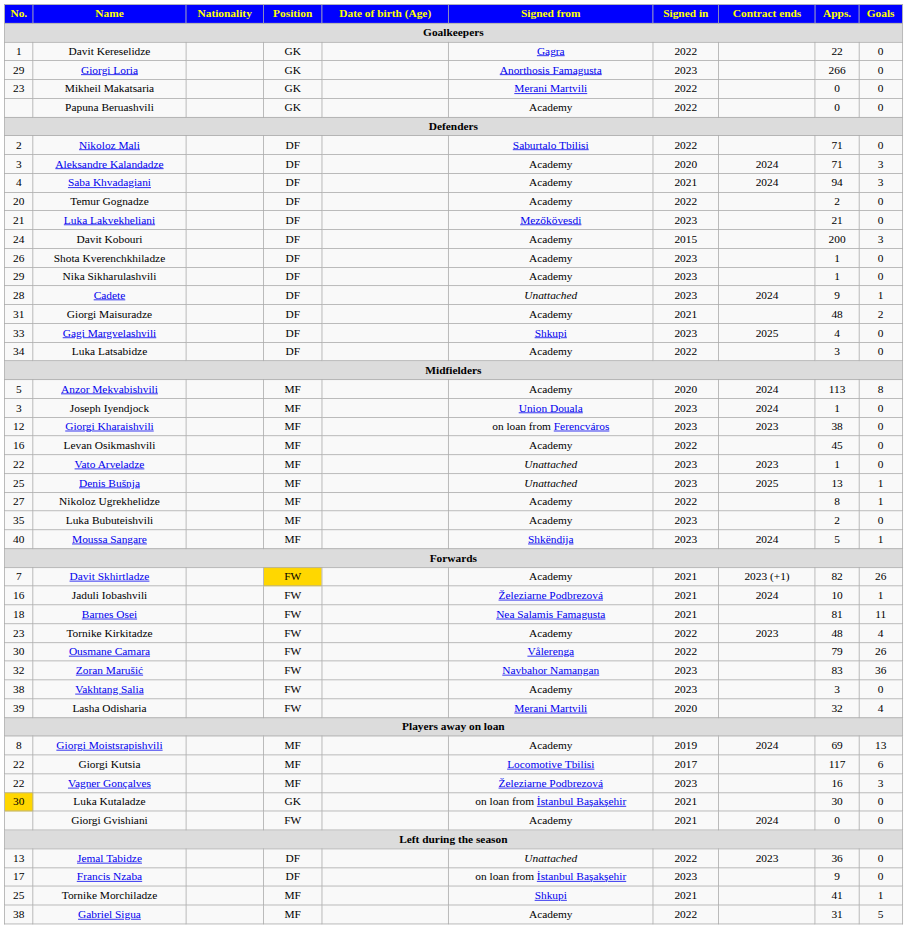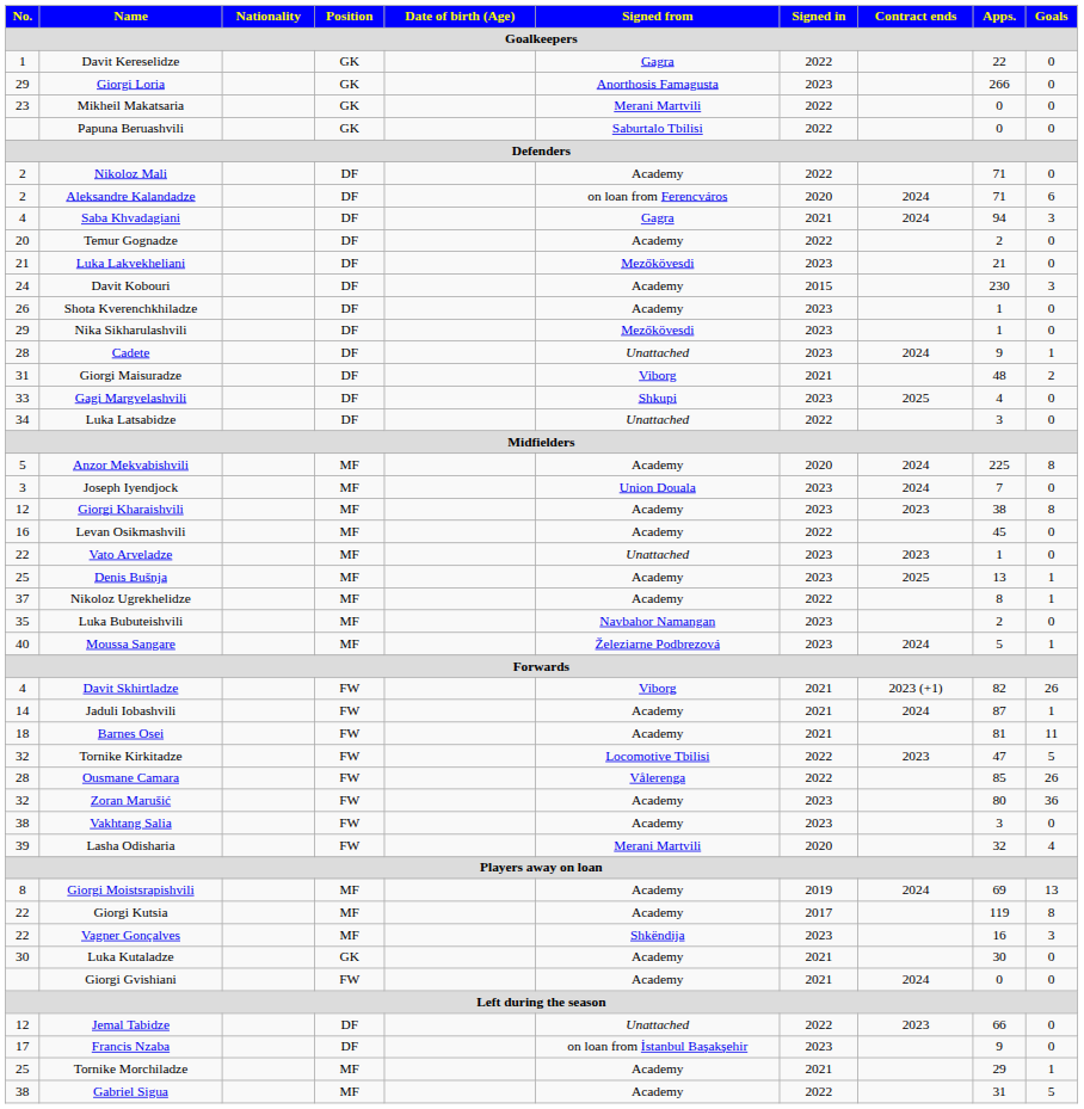 <table class="wikitable" style="text-align:center; font-size:90%; width:90%;">
 <tr>
 <th style="background:#0000FF; color:#ffff00; text-align:center;">No.</th>
 <th style="background:#0000FF; color:#ffff00; text-align:center;">Name</th>
 <th style="background:#0000FF; color:#ffff00; text-align:center;">Nationality</th>
 <th style="background:#0000FF; color:#ffff00; text-align:center;">Position</th>
 <th style="background:#0000FF; color:#ffff00; text-align:center;">Date of birth (Age)</th>
 <th style="background:#0000FF; color:#ffff00; text-align:center;">Signed from</th>
 <th style="background:#0000FF; color:#ffff00; text-align:center;">Signed in</th>
 <th style="background:#0000FF; color:#ffff00; text-align:center;">Contract ends</th>
 <th style="background:#0000FF; color:#ffff00; text-align:center;">Apps.</th>
 <th style="background:#0000FF; color:#ffff00; text-align:center;">Goals</th>
 </tr>
 <tr>
 <th colspan="11" style="background:#dcdcdc; text-align:center;">Goalkeepers</th>
 </tr>
 <tr>
 <td>1</td>
 <td>Davit Kereselidze</td>
 <td></td>
 <td>GK</td>
 <td></td>
 <td><a href='#'>Gagra</a></td>
 <td>2022</td>
 <td></td>
 <td>22</td>
 <td>0</td>
 </tr>
 <tr>
 <td>29</td>
 <td><a href='#'>Giorgi Loria</a></td>
 <td></td>
 <td>GK</td>
 <td></td>
 <td><a href='#'>Anorthosis Famagusta</a></td>
 <td>2023</td>
 <td></td>
 <td>266</td>
 <td>0</td>
 </tr>
 <tr>
 <td>23</td>
 <td>Mikheil Makatsaria</td>
 <td></td>
 <td>GK</td>
 <td></td>
 <td><a href='#'>Merani Martvili</a></td>
 <td>2022</td>
 <td></td>
 <td>0</td>
 <td>0</td>
 </tr>
 <tr>
 <td></td>
 <td>Papuna Beruashvili</td>
 <td></td>
 <td>GK</td>
 <td></td>
-<td>Academy</td>
+<td><a href='#'>Saburtalo Tbilisi</a></td>
 <td>2022</td>
 <td></td>
 <td>0</td>
 <td>0</td>
 </tr>
 <tr>
 <th colspan="11" style="background:#dcdcdc; text-align:center;">Defenders</th>
 </tr>
 <tr>
 <td>2</td>
 <td><a href='#'>Nikoloz Mali</a></td>
 <td></td>
 <td>DF</td>
 <td></td>
-<td><a href='#'>Saburtalo Tbilisi</a></td>
+<td>Academy</td>
 <td>2022</td>
 <td></td>
 <td>71</td>
 <td>0</td>
 </tr>
 <tr>
-<td>3</td>
+<td>2</td>
 <td><a href='#'>Aleksandre Kalandadze</a></td>
 <td></td>
 <td>DF</td>
 <td></td>
-<td>Academy</td>
+<td>on loan from <a href='#'>Ferencváros</a></td>
 <td>2020</td>
 <td>2024</td>
 <td>71</td>
-<td>3</td>
+<td>6</td>
 </tr>
 <tr>
 <td>4</td>
 <td><a href='#'>Saba Khvadagiani</a></td>
 <td></td>
 <td>DF</td>
 <td></td>
-<td>Academy</td>
+<td><a href='#'>Gagra</a></td>
 <td>2021</td>
 <td>2024</td>
 <td>94</td>
 <td>3</td>
 </tr>
 <tr>
 <td>20</td>
 <td>Temur Gognadze</td>
 <td></td>
 <td>DF</td>
 <td></td>
 <td>Academy</td>
 <td>2022</td>
 <td></td>
 <td>2</td>
 <td>0</td>
 </tr>
 <tr>
 <td>21</td>
 <td><a href='#'>Luka Lakvekheliani</a></td>
 <td></td>
 <td>DF</td>
 <td></td>
 <td><a href='#'>Mezőkövesdi</a></td>
 <td>2023</td>
 <td></td>
 <td>21</td>
 <td>0</td>
 </tr>
 <tr>
 <td>24</td>
 <td>Davit Kobouri</td>
 <td></td>
 <td>DF</td>
 <td></td>
 <td>Academy</td>
 <td>2015</td>
 <td></td>
-<td>200</td>
+<td>230</td>
 <td>3</td>
 </tr>
 <tr>
 <td>26</td>
 <td>Shota Kverenchkhiladze</td>
 <td></td>
 <td>DF</td>
 <td></td>
 <td>Academy</td>
 <td>2023</td>
 <td></td>
 <td>1</td>
 <td>0</td>
 </tr>
 <tr>
 <td>29</td>
 <td>Nika Sikharulashvili</td>
 <td></td>
 <td>DF</td>
 <td></td>
-<td>Academy</td>
+<td><a href='#'>Mezőkövesdi</a></td>
 <td>2023</td>
 <td></td>
 <td>1</td>
 <td>0</td>
 </tr>
 <tr>
 <td>28</td>
 <td><a href='#'>Cadete</a></td>
 <td></td>
 <td>DF</td>
 <td></td>
 <td><em>Unattached</em></td>
 <td>2023</td>
 <td>2024</td>
 <td>9</td>
 <td>1</td>
 </tr>
 <tr>
 <td>31</td>
 <td>Giorgi Maisuradze</td>
 <td></td>
 <td>DF</td>
 <td></td>
-<td>Academy</td>
+<td><a href='#'>Viborg</a></td>
 <td>2021</td>
 <td></td>
 <td>48</td>
 <td>2</td>
 </tr>
 <tr>
 <td>33</td>
 <td><a href='#'>Gagi Margvelashvili</a></td>
 <td></td>
 <td>DF</td>
 <td></td>
 <td><a href='#'>Shkupi</a></td>
 <td>2023</td>
 <td>2025</td>
 <td>4</td>
 <td>0</td>
 </tr>
 <tr>
 <td>34</td>
 <td>Luka Latsabidze</td>
 <td></td>
 <td>DF</td>
 <td></td>
-<td>Academy</td>
+<td><em>Unattached</em></td>
 <td>2022</td>
 <td></td>
 <td>3</td>
 <td>0</td>
 </tr>
 <tr>
 <th colspan="11" style="background:#dcdcdc; text-align:center;">Midfielders</th>
 </tr>
 <tr>
 <td>5</td>
 <td><a href='#'>Anzor Mekvabishvili</a></td>
 <td></td>
 <td>MF</td>
 <td></td>
 <td>Academy</td>
 <td>2020</td>
 <td>2024</td>
-<td>113</td>
+<td>225</td>
 <td>8</td>
 </tr>
 <tr>
 <td>3</td>
 <td>Joseph Iyendjock</td>
 <td></td>
 <td>MF</td>
 <td></td>
 <td><a href='#'>Union Douala</a></td>
 <td>2023</td>
 <td>2024</td>
-<td>1</td>
+<td>7</td>
 <td>0</td>
 </tr>
 <tr>
 <td>12</td>
 <td><a href='#'>Giorgi Kharaishvili</a></td>
 <td></td>
 <td>MF</td>
 <td></td>
-<td>on loan from <a href='#'>Ferencváros</a></td>
+<td>Academy</td>
 <td>2023</td>
 <td>2023</td>
 <td>38</td>
-<td>0</td>
+<td>8</td>
 </tr>
 <tr>
 <td>16</td>
 <td>Levan Osikmashvili</td>
 <td></td>
 <td>MF</td>
 <td></td>
 <td>Academy</td>
 <td>2022</td>
 <td></td>
 <td>45</td>
 <td>0</td>
 </tr>
 <tr>
 <td>22</td>
 <td><a href='#'>Vato Arveladze</a></td>
 <td></td>
 <td>MF</td>
 <td></td>
 <td><em>Unattached</em></td>
 <td>2023</td>
 <td>2023</td>
 <td>1</td>
 <td>0</td>
 </tr>
 <tr>
 <td>25</td>
 <td><a href='#'>Denis Bušnja</a></td>
 <td></td>
 <td>MF</td>
 <td></td>
-<td><em>Unattached</em></td>
+<td>Academy</td>
 <td>2023</td>
 <td>2025</td>
 <td>13</td>
 <td>1</td>
 </tr>
 <tr>
-<td>27</td>
+<td>37</td>
 <td>Nikoloz Ugrekhelidze</td>
 <td></td>
 <td>MF</td>
 <td></td>
 <td>Academy</td>
 <td>2022</td>
 <td></td>
 <td>8</td>
 <td>1</td>
 </tr>
 <tr>
 <td>35</td>
 <td>Luka Bubuteishvili</td>
 <td></td>
 <td>MF</td>
 <td></td>
-<td>Academy</td>
+<td><a href='#'>Navbahor Namangan</a></td>
 <td>2023</td>
 <td></td>
 <td>2</td>
 <td>0</td>
 </tr>
 <tr>
 <td>40</td>
 <td><a href='#'>Moussa Sangare</a></td>
 <td></td>
 <td>MF</td>
 <td></td>
-<td><a href='#'>Shkëndija</a></td>
+<td><a href='#'>Železiarne Podbrezová</a></td>
 <td>2023</td>
 <td>2024</td>
 <td>5</td>
 <td>1</td>
 </tr>
 <tr>
 <th colspan="11" style="background:#dcdcdc; text-align:center;">Forwards</th>
 </tr>
 <tr>
-<td>7</td>
+<td>4</td>
 <td><a href='#'>Davit Skhirtladze</a></td>
 <td></td>
-<td style="background: gold;">FW</td>
+<td>FW</td>
 <td></td>
-<td>Academy</td>
+<td><a href='#'>Viborg</a></td>
 <td>2021</td>
 <td>2023 (+1)</td>
 <td>82</td>
 <td>26</td>
 </tr>
 <tr>
-<td>16</td>
+<td>14</td>
 <td>Jaduli Iobashvili</td>
 <td></td>
 <td>FW</td>
 <td></td>
-<td><a href='#'>Železiarne Podbrezová</a></td>
+<td>Academy</td>
 <td>2021</td>
 <td>2024</td>
-<td>10</td>
+<td>87</td>
 <td>1</td>
 </tr>
 <tr>
 <td>18</td>
 <td><a href='#'>Barnes Osei</a></td>
 <td></td>
 <td>FW</td>
 <td></td>
-<td><a href='#'>Nea Salamis Famagusta</a></td>
+<td>Academy</td>
 <td>2021</td>
 <td></td>
 <td>81</td>
 <td>11</td>
 </tr>
 <tr>
-<td>23</td>
+<td>32</td>
 <td>Tornike Kirkitadze</td>
 <td></td>
 <td>FW</td>
 <td></td>
-<td>Academy</td>
+<td><a href='#'>Locomotive Tbilisi</a></td>
 <td>2022</td>
 <td>2023</td>
-<td>48</td>
-<td>4</td>
+<td>47</td>
+<td>5</td>
 </tr>
 <tr>
-<td>30</td>
+<td>28</td>
 <td><a href='#'>Ousmane Camara</a></td>
 <td></td>
 <td>FW</td>
 <td></td>
 <td><a href='#'>Vålerenga</a></td>
 <td>2022</td>
 <td></td>
-<td>79</td>
+<td>85</td>
 <td>26</td>
 </tr>
 <tr>
 <td>32</td>
 <td><a href='#'>Zoran Marušić</a></td>
 <td></td>
 <td>FW</td>
 <td></td>
-<td><a href='#'>Navbahor Namangan</a></td>
+<td>Academy</td>
 <td>2023</td>
 <td></td>
-<td>83</td>
+<td>80</td>
 <td>36</td>
 </tr>
 <tr>
 <td>38</td>
 <td><a href='#'>Vakhtang Salia</a></td>
 <td></td>
 <td>FW</td>
 <td></td>
 <td>Academy</td>
 <td>2023</td>
 <td></td>
 <td>3</td>
 <td>0</td>
 </tr>
 <tr>
 <td>39</td>
 <td>Lasha Odisharia</td>
 <td></td>
 <td>FW</td>
 <td></td>
 <td><a href='#'>Merani Martvili</a></td>
 <td>2020</td>
 <td></td>
 <td>32</td>
 <td>4</td>
 </tr>
 <tr>
 <th colspan="11" style="background:#dcdcdc; text-align:center;">Players away on loan</th>
 </tr>
 <tr>
 <td>8</td>
 <td><a href='#'>Giorgi Moistsrapishvili</a></td>
 <td></td>
 <td>MF</td>
 <td></td>
 <td>Academy</td>
 <td>2019</td>
 <td>2024</td>
 <td>69</td>
 <td>13</td>
 </tr>
 <tr>
 <td>22</td>
 <td>Giorgi Kutsia</td>
 <td></td>
 <td>MF</td>
 <td></td>
-<td><a href='#'>Locomotive Tbilisi</a></td>
+<td>Academy</td>
 <td>2017</td>
 <td></td>
-<td>117</td>
-<td>6</td>
+<td>119</td>
+<td>8</td>
 </tr>
 <tr>
 <td>22</td>
 <td><a href='#'>Vagner Gonçalves</a></td>
 <td></td>
 <td>MF</td>
 <td></td>
-<td><a href='#'>Železiarne Podbrezová</a></td>
+<td><a href='#'>Shkëndija</a></td>
 <td>2023</td>
 <td></td>
 <td>16</td>
 <td>3</td>
 </tr>
 <tr>
-<td style="background: gold;">30</td>
+<td>30</td>
 <td>Luka Kutaladze</td>
 <td></td>
 <td>GK</td>
 <td></td>
-<td>on loan from <a href='#'>İstanbul Başakşehir</a></td>
+<td>Academy</td>
 <td>2021</td>
 <td></td>
 <td>30</td>
 <td>0</td>
 </tr>
 <tr>
 <td></td>
 <td>Giorgi Gvishiani</td>
 <td></td>
 <td>FW</td>
 <td></td>
 <td>Academy</td>
 <td>2021</td>
 <td>2024</td>
 <td>0</td>
 <td>0</td>
 </tr>
 <tr>
 <th colspan="11" style="background:#dcdcdc; text-align:center;">Left during the season</th>
 </tr>
 <tr>
-<td>13</td>
+<td>12</td>
 <td><a href='#'>Jemal Tabidze</a></td>
 <td></td>
 <td>DF</td>
 <td></td>
 <td><em>Unattached</em></td>
 <td>2022</td>
 <td>2023</td>
-<td>36</td>
+<td>66</td>
 <td>0</td>
 </tr>
 <tr>
 <td>17</td>
 <td><a href='#'>Francis Nzaba</a></td>
 <td></td>
 <td>DF</td>
 <td></td>
 <td>on loan from <a href='#'>İstanbul Başakşehir</a></td>
 <td>2023</td>
 <td></td>
 <td>9</td>
 <td>0</td>
 </tr>
 <tr>
 <td>25</td>
 <td>Tornike Morchiladze</td>
 <td></td>
 <td>MF</td>
 <td></td>
-<td><a href='#'>Shkupi</a></td>
+<td>Academy</td>
 <td>2021</td>
 <td></td>
-<td>41</td>
+<td>29</td>
 <td>1</td>
 </tr>
 <tr>
 <td>38</td>
 <td><a href='#'>Gabriel Sigua</a></td>
 <td></td>
 <td>MF</td>
 <td></td>
 <td>Academy</td>
 <td>2022</td>
 <td></td>
 <td>31</td>
 <td>5</td>
 </tr>
 </table>
